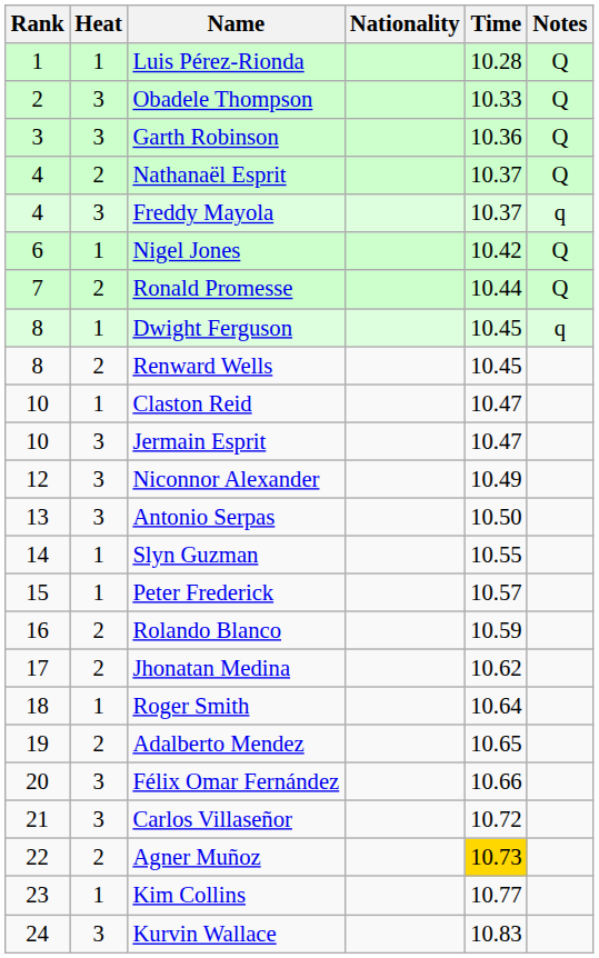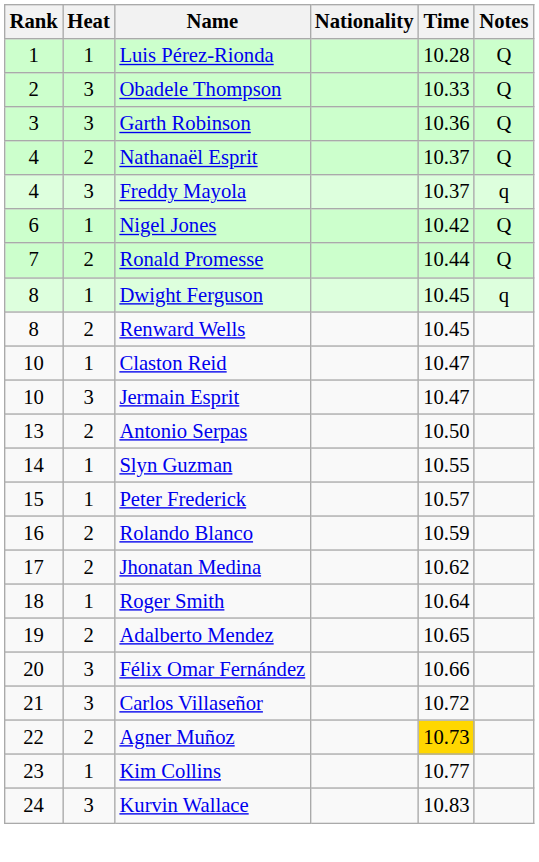 <table class="wikitable sortable" style="text-align:center; font-size:95%">
 <tr>
 <th>Rank</th>
 <th>Heat</th>
 <th>Name</th>
 <th>Nationality</th>
 <th>Time</th>
 <th>Notes</th>
 </tr>
 <tr bgcolor=ccffcc>
 <td>1</td>
 <td>1</td>
 <td align=left><a href='#'>Luis Pérez-Rionda</a></td>
 <td align=left></td>
 <td>10.28</td>
 <td>Q</td>
 </tr>
 <tr bgcolor=ccffcc>
 <td>2</td>
 <td>3</td>
 <td align=left><a href='#'>Obadele Thompson</a></td>
 <td align=left></td>
 <td>10.33</td>
 <td>Q</td>
 </tr>
 <tr bgcolor=ccffcc>
 <td>3</td>
 <td>3</td>
 <td align=left><a href='#'>Garth Robinson</a></td>
 <td align=left></td>
 <td>10.36</td>
 <td>Q</td>
 </tr>
 <tr bgcolor=ccffcc>
 <td>4</td>
 <td>2</td>
 <td align=left><a href='#'>Nathanaël Esprit</a></td>
 <td align=left></td>
 <td>10.37</td>
 <td>Q</td>
 </tr>
 <tr bgcolor=ddffdd>
 <td>4</td>
 <td>3</td>
 <td align=left><a href='#'>Freddy Mayola</a></td>
 <td align=left></td>
 <td>10.37</td>
 <td>q</td>
 </tr>
 <tr bgcolor=ccffcc>
 <td>6</td>
 <td>1</td>
 <td align=left><a href='#'>Nigel Jones</a></td>
 <td align=left></td>
 <td>10.42</td>
 <td>Q</td>
 </tr>
 <tr bgcolor=ccffcc>
 <td>7</td>
 <td>2</td>
 <td align=left><a href='#'>Ronald Promesse</a></td>
 <td align=left></td>
 <td>10.44</td>
 <td>Q</td>
 </tr>
 <tr bgcolor=ddffdd>
 <td>8</td>
 <td>1</td>
 <td align=left><a href='#'>Dwight Ferguson</a></td>
 <td align=left></td>
 <td>10.45</td>
 <td>q</td>
 </tr>
 <tr>
 <td>8</td>
 <td>2</td>
 <td align=left><a href='#'>Renward Wells</a></td>
 <td align=left></td>
 <td>10.45</td>
 <td></td>
 </tr>
 <tr>
 <td>10</td>
 <td>1</td>
 <td align=left><a href='#'>Claston Reid</a></td>
 <td align=left></td>
 <td>10.47</td>
 <td></td>
 </tr>
 <tr>
 <td>10</td>
 <td>3</td>
 <td align=left><a href='#'>Jermain Esprit</a></td>
 <td align=left></td>
 <td>10.47</td>
 <td></td>
 </tr>
 <tr>
-<td>12</td>
-<td>3</td>
-<td align=left><a href='#'>Niconnor Alexander</a></td>
-<td align=left></td>
-<td>10.49</td>
-<td></td>
-</tr>
-<tr>
 <td>13</td>
-<td>3</td>
+<td>2</td>
 <td align=left><a href='#'>Antonio Serpas</a></td>
 <td align=left></td>
 <td>10.50</td>
 <td></td>
 </tr>
 <tr>
 <td>14</td>
 <td>1</td>
 <td align=left><a href='#'>Slyn Guzman</a></td>
 <td align=left></td>
 <td>10.55</td>
 <td></td>
 </tr>
 <tr>
 <td>15</td>
 <td>1</td>
 <td align=left><a href='#'>Peter Frederick</a></td>
 <td align=left></td>
 <td>10.57</td>
 <td></td>
 </tr>
 <tr>
 <td>16</td>
 <td>2</td>
 <td align=left><a href='#'>Rolando Blanco</a></td>
 <td align=left></td>
 <td>10.59</td>
 <td></td>
 </tr>
 <tr>
 <td>17</td>
 <td>2</td>
 <td align=left><a href='#'>Jhonatan Medina</a></td>
 <td align=left></td>
 <td>10.62</td>
 <td></td>
 </tr>
 <tr>
 <td>18</td>
 <td>1</td>
 <td align=left><a href='#'>Roger Smith</a></td>
 <td align=left></td>
 <td>10.64</td>
 <td></td>
 </tr>
 <tr>
 <td>19</td>
 <td>2</td>
 <td align=left><a href='#'>Adalberto Mendez</a></td>
 <td align=left></td>
 <td>10.65</td>
 <td></td>
 </tr>
 <tr>
 <td>20</td>
 <td>3</td>
 <td align=left><a href='#'>Félix Omar Fernández</a></td>
 <td align=left></td>
 <td>10.66</td>
 <td></td>
 </tr>
 <tr>
 <td>21</td>
 <td>3</td>
 <td align=left><a href='#'>Carlos Villaseñor</a></td>
 <td align=left></td>
 <td>10.72</td>
 <td></td>
 </tr>
 <tr>
 <td>22</td>
 <td>2</td>
 <td align=left><a href='#'>Agner Muñoz</a></td>
 <td align=left></td>
 <td style="background: gold;">10.73</td>
 <td></td>
 </tr>
 <tr>
 <td>23</td>
 <td>1</td>
 <td align=left><a href='#'>Kim Collins</a></td>
 <td align=left></td>
 <td>10.77</td>
 <td></td>
 </tr>
 <tr>
 <td>24</td>
 <td>3</td>
 <td align=left><a href='#'>Kurvin Wallace</a></td>
 <td align=left></td>
 <td>10.83</td>
 <td></td>
 </tr>
 </table>
